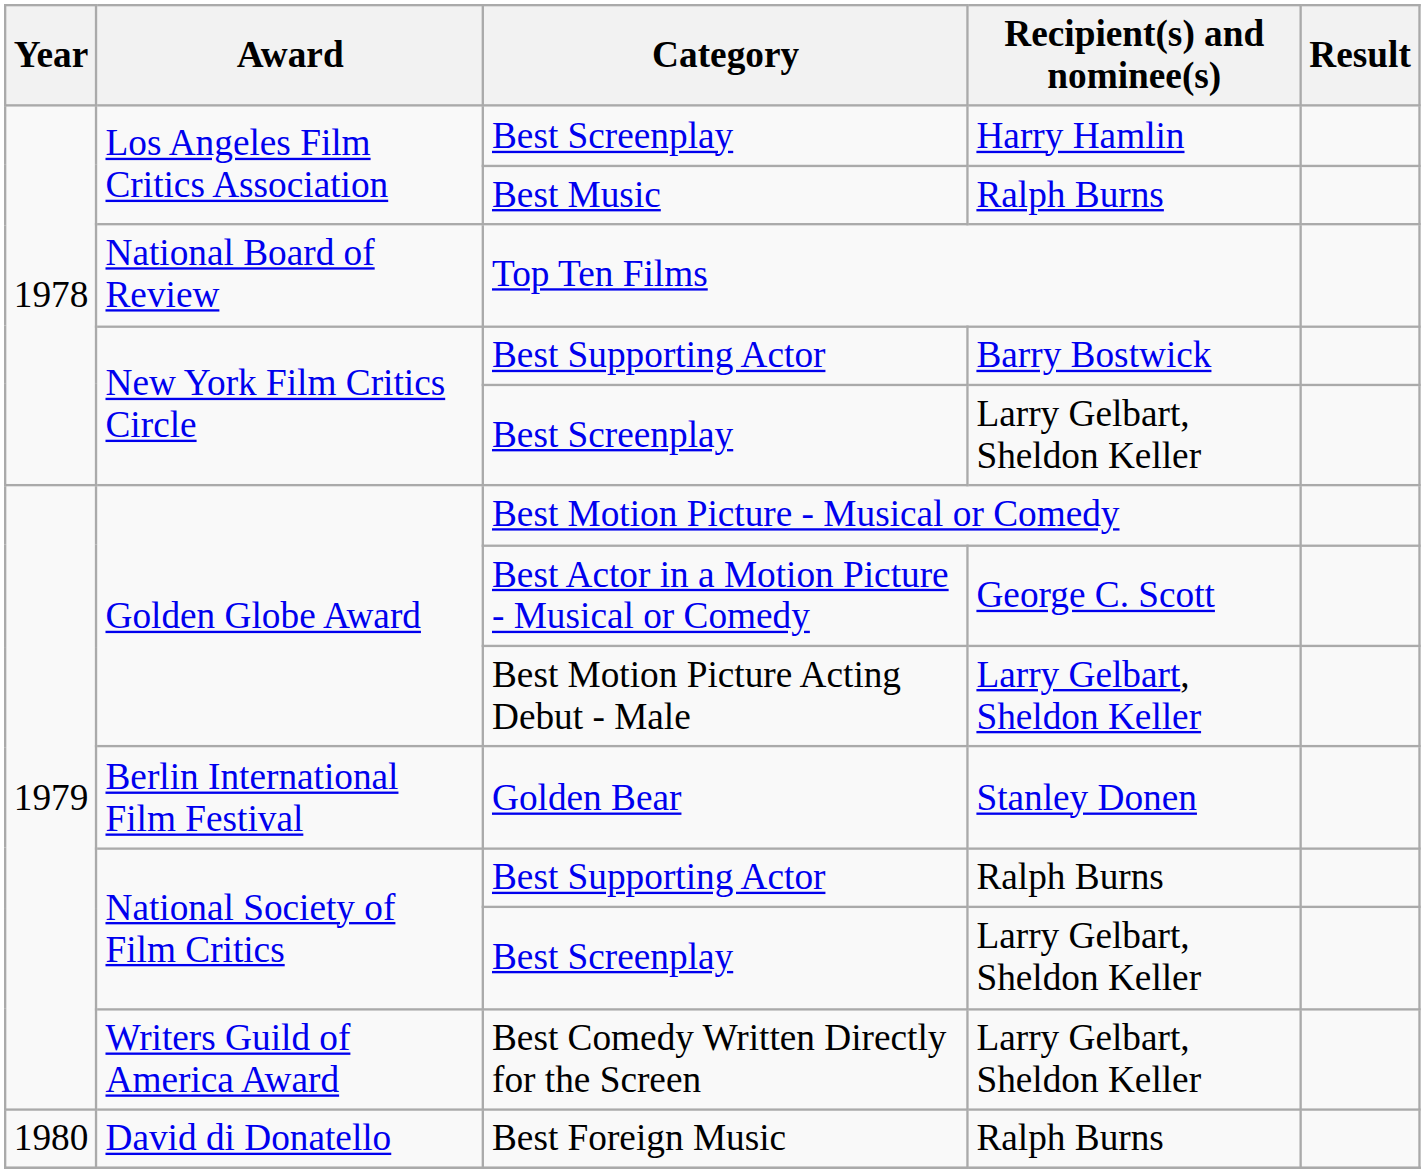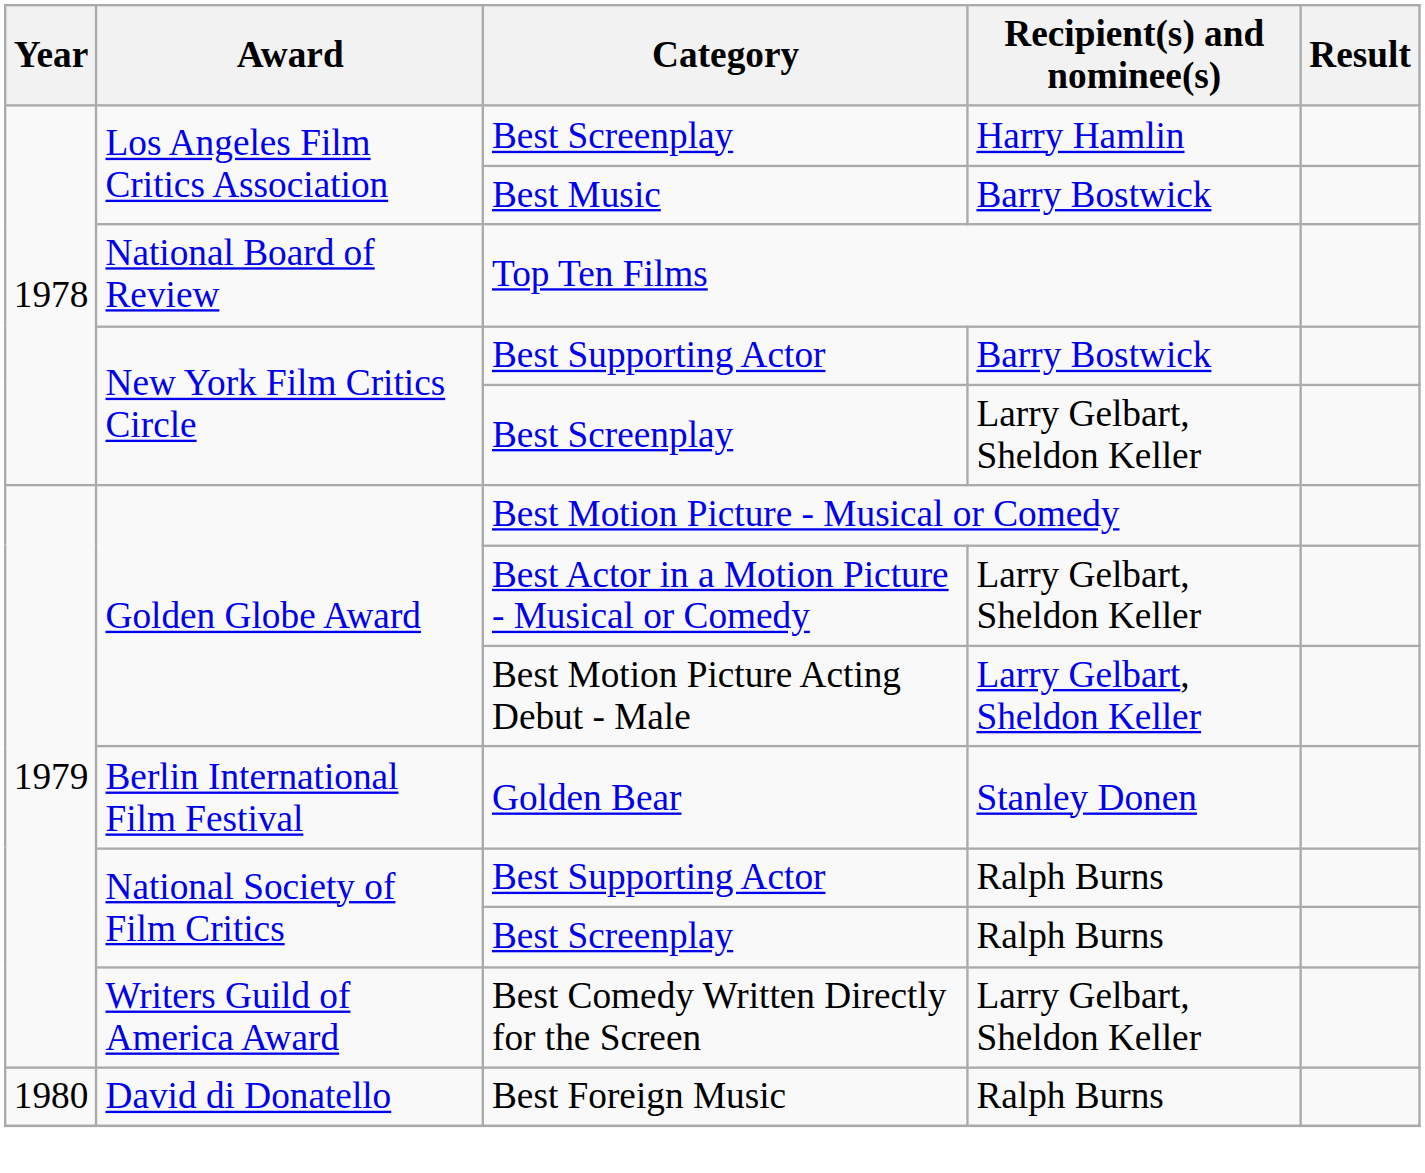 <table class="wikitable">
 <tr>
 <th>Year</th>
 <th>Award</th>
 <th>Category</th>
 <th>Recipient(s) and nominee(s)</th>
 <th>Result</th>
 </tr>
 <tr>
 <td rowspan=5>1978</td>
 <td rowspan=2><a href='#'>Los Angeles Film Critics Association</a></td>
 <td><a href='#'>Best Screenplay</a></td>
 <td><a href='#'>Harry Hamlin</a></td>
 <td></td>
 </tr>
 <tr>
 <td><a href='#'>Best Music</a></td>
-<td><a href='#'>Ralph Burns</a></td>
+<td><a href='#'>Barry Bostwick</a></td>
 <td></td>
 </tr>
 <tr>
 <td><a href='#'>National Board of Review</a></td>
 <td colspan=2><a href='#'>Top Ten Films</a></td>
 <td></td>
 </tr>
 <tr>
 <td rowspan=2><a href='#'>New York Film Critics Circle</a></td>
 <td><a href='#'>Best Supporting Actor</a></td>
 <td><a href='#'>Barry Bostwick</a></td>
 <td></td>
 </tr>
 <tr>
 <td><a href='#'>Best Screenplay</a></td>
 <td>Larry Gelbart, Sheldon Keller</td>
 <td></td>
 </tr>
 <tr>
 <td rowspan=7>1979</td>
 <td rowspan=3><a href='#'>Golden Globe Award</a></td>
 <td colspan=2><a href='#'>Best Motion Picture - Musical or Comedy</a></td>
 <td></td>
 </tr>
 <tr>
 <td><a href='#'>Best Actor in a Motion Picture - Musical or Comedy</a></td>
-<td><a href='#'>George C. Scott</a></td>
+<td>Larry Gelbart, Sheldon Keller</td>
 <td></td>
 </tr>
 <tr>
 <td>Best Motion Picture Acting Debut - Male</td>
 <td><a href='#'>Larry Gelbart</a>, <a href='#'>Sheldon Keller</a></td>
 <td></td>
 </tr>
 <tr>
 <td><a href='#'>Berlin International Film Festival</a></td>
 <td><a href='#'>Golden Bear</a></td>
 <td><a href='#'>Stanley Donen</a></td>
 <td></td>
 </tr>
 <tr>
 <td rowspan=2><a href='#'>National Society of Film Critics</a></td>
 <td><a href='#'>Best Supporting Actor</a></td>
 <td>Ralph Burns</td>
 <td></td>
 </tr>
 <tr>
 <td><a href='#'>Best Screenplay</a></td>
-<td>Larry Gelbart, Sheldon Keller</td>
+<td>Ralph Burns</td>
 <td></td>
 </tr>
 <tr>
 <td><a href='#'>Writers Guild of America Award</a></td>
 <td>Best Comedy Written Directly for the Screen</td>
 <td>Larry Gelbart, Sheldon Keller</td>
 <td></td>
 </tr>
 <tr>
 <td>1980</td>
 <td><a href='#'>David di Donatello</a></td>
 <td>Best Foreign Music</td>
 <td>Ralph Burns</td>
 <td></td>
 </tr>
 <tr>
 </tr>
 </table>
